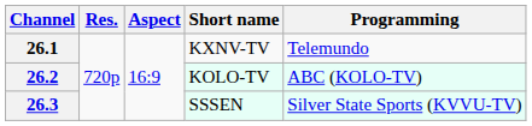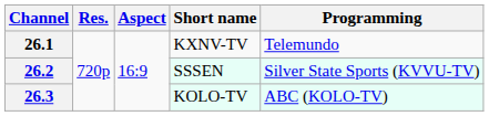 <table class="wikitable">
 <tr>
 <th scope = "col"><a href='#'>Channel</a></th>
 <th scope = "col"><a href='#'>Res.</a></th>
 <th scope = "col"><a href='#'>Aspect</a></th>
 <th scope = "col">Short name</th>
 <th scope = "col">Programming</th>
 </tr>
 <tr>
 <th scope = "row">26.1</th>
 <td rowspan="3"><a href='#'>720p</a></td>
 <td rowspan="3"><a href='#'>16:9</a></td>
 <td>KXNV-TV</td>
 <td><a href='#'>Telemundo</a></td>
 </tr>
 <tr>
 <th scope = "row"><a href='#'>26.2</a></th>
+<td style="background-color: #E6FFF7;">SSSEN</td>
+<td style="background-color: #E6FFF7;"><a href='#'>Silver State Sports</a> (<a href='#'>KVVU-TV</a>)</td>
+</tr>
+<tr>
+<th scope = "row"><a href='#'>26.3</a></th>
 <td style="background-color: #E6FFF7;">KOLO-TV</td>
 <td style="background-color: #E6FFF7;"><a href='#'>ABC</a> (<a href='#'>KOLO-TV</a>)</td>
 </tr>
-<tr>
-<th scope = "row"><a href='#'>26.3</a></th>
-<td style="background-color: #E6FFF7;">SSSEN</td>
-<td style="background-color: #E6FFF7;"><a href='#'>Silver State Sports</a> (<a href='#'>KVVU-TV</a>)</td>
-</tr>
 </table>
